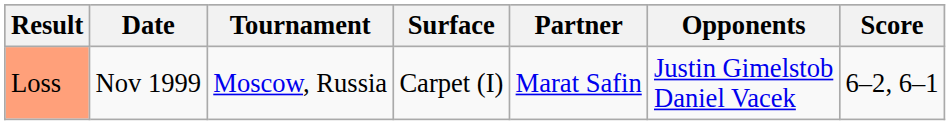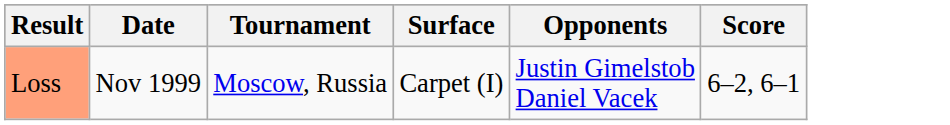 <table class="sortable wikitable">
 <tr style="background:#eee;">
 <th style="width:40px">Result</th>
 <th>Date</th>
 <th>Tournament</th>
 <th>Surface</th>
-<th>Partner</th>
 <th>Opponents</th>
 <th>Score</th>
 </tr>
 <tr>
 <td style="background:#ffa07a;">Loss</td>
 <td>Nov 1999</td>
 <td><a href='#'>Moscow</a>, Russia</td>
 <td>Carpet (I)</td>
-<td> <a href='#'>Marat Safin</a></td>
 <td> <a href='#'>Justin Gimelstob</a> <br>  <a href='#'>Daniel Vacek</a></td>
 <td>6–2, 6–1</td>
 </tr>
 </table>
